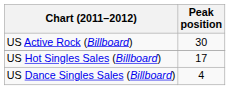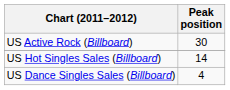 <table class="wikitable sortable">
 <tr>
 <th>Chart (2011–2012)</th>
 <th>Peak<br>position</th>
 </tr>
 <tr>
 <td>US <a href='#'>Active Rock</a> (<em><a href='#'>Billboard</a></em>)</td>
 <td align="center">30</td>
 </tr>
 <tr>
 </tr>
 <tr>
 <td>US <a href='#'>Hot Singles Sales</a> (<em><a href='#'>Billboard</a></em>)</td>
-<td align="center">17</td>
+<td align="center">14</td>
 </tr>
 <tr>
 <td>US <a href='#'>Dance Singles Sales</a> (<em><a href='#'>Billboard</a></em>)</td>
 <td align="center">4</td>
 </tr>
 </table>
